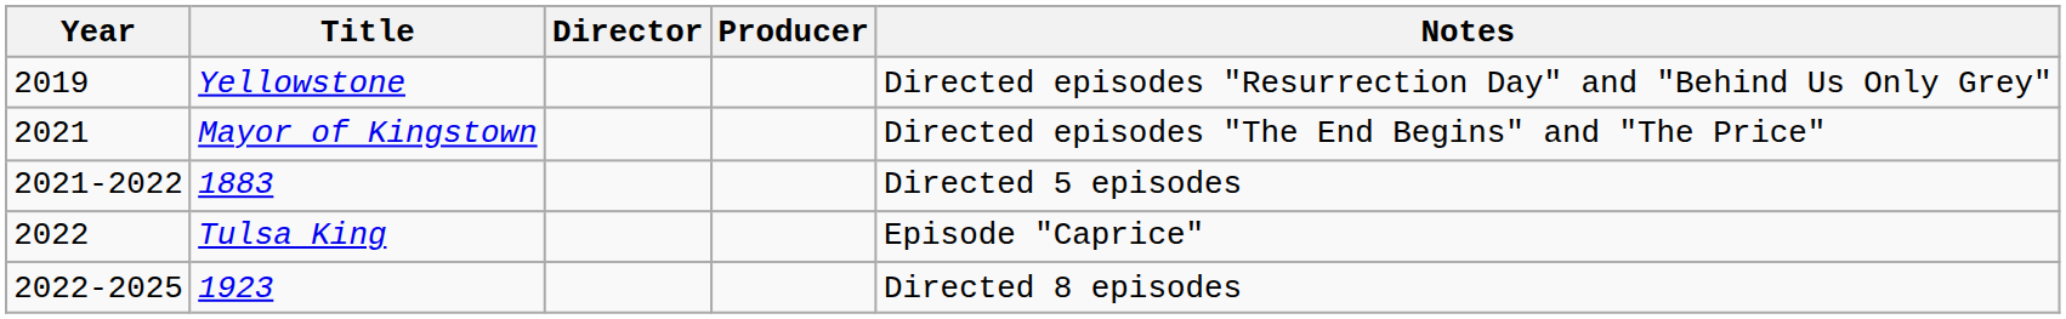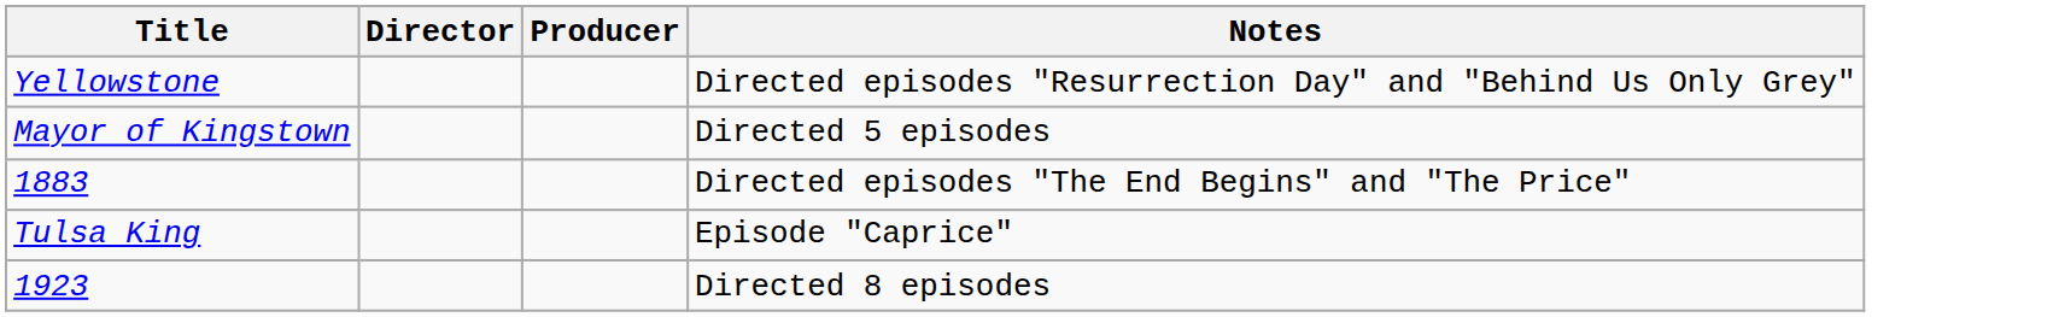 <table class="wikitable plainrowheaders">
 <tr>
-<th>Year</th>
 <th>Title</th>
 <th>Director</th>
 <th>Producer</th>
 <th>Notes</th>
 </tr>
 <tr>
-<td>2019</td>
 <td><em><a href='#'>Yellowstone</a></em></td>
 <td></td>
 <td></td>
 <td>Directed episodes "Resurrection Day" and "Behind Us Only Grey"</td>
 </tr>
 <tr>
-<td>2021</td>
 <td><em><a href='#'>Mayor of Kingstown</a></em></td>
+<td></td>
+<td></td>
+<td>Directed 5 episodes</td>
+</tr>
+<tr>
+<td><em><a href='#'>1883</a></em></td>
 <td></td>
 <td></td>
 <td>Directed episodes "The End Begins" and "The Price"</td>
 </tr>
 <tr>
-<td>2021-2022</td>
-<td><em><a href='#'>1883</a></em></td>
-<td></td>
-<td></td>
-<td>Directed 5 episodes</td>
-</tr>
-<tr>
-<td>2022</td>
 <td><em><a href='#'>Tulsa King</a></em></td>
 <td></td>
 <td></td>
 <td>Episode "Caprice"</td>
 </tr>
 <tr>
-<td>2022-2025</td>
 <td><em><a href='#'>1923</a></em></td>
 <td></td>
 <td></td>
 <td>Directed 8 episodes</td>
 </tr>
 </table>
